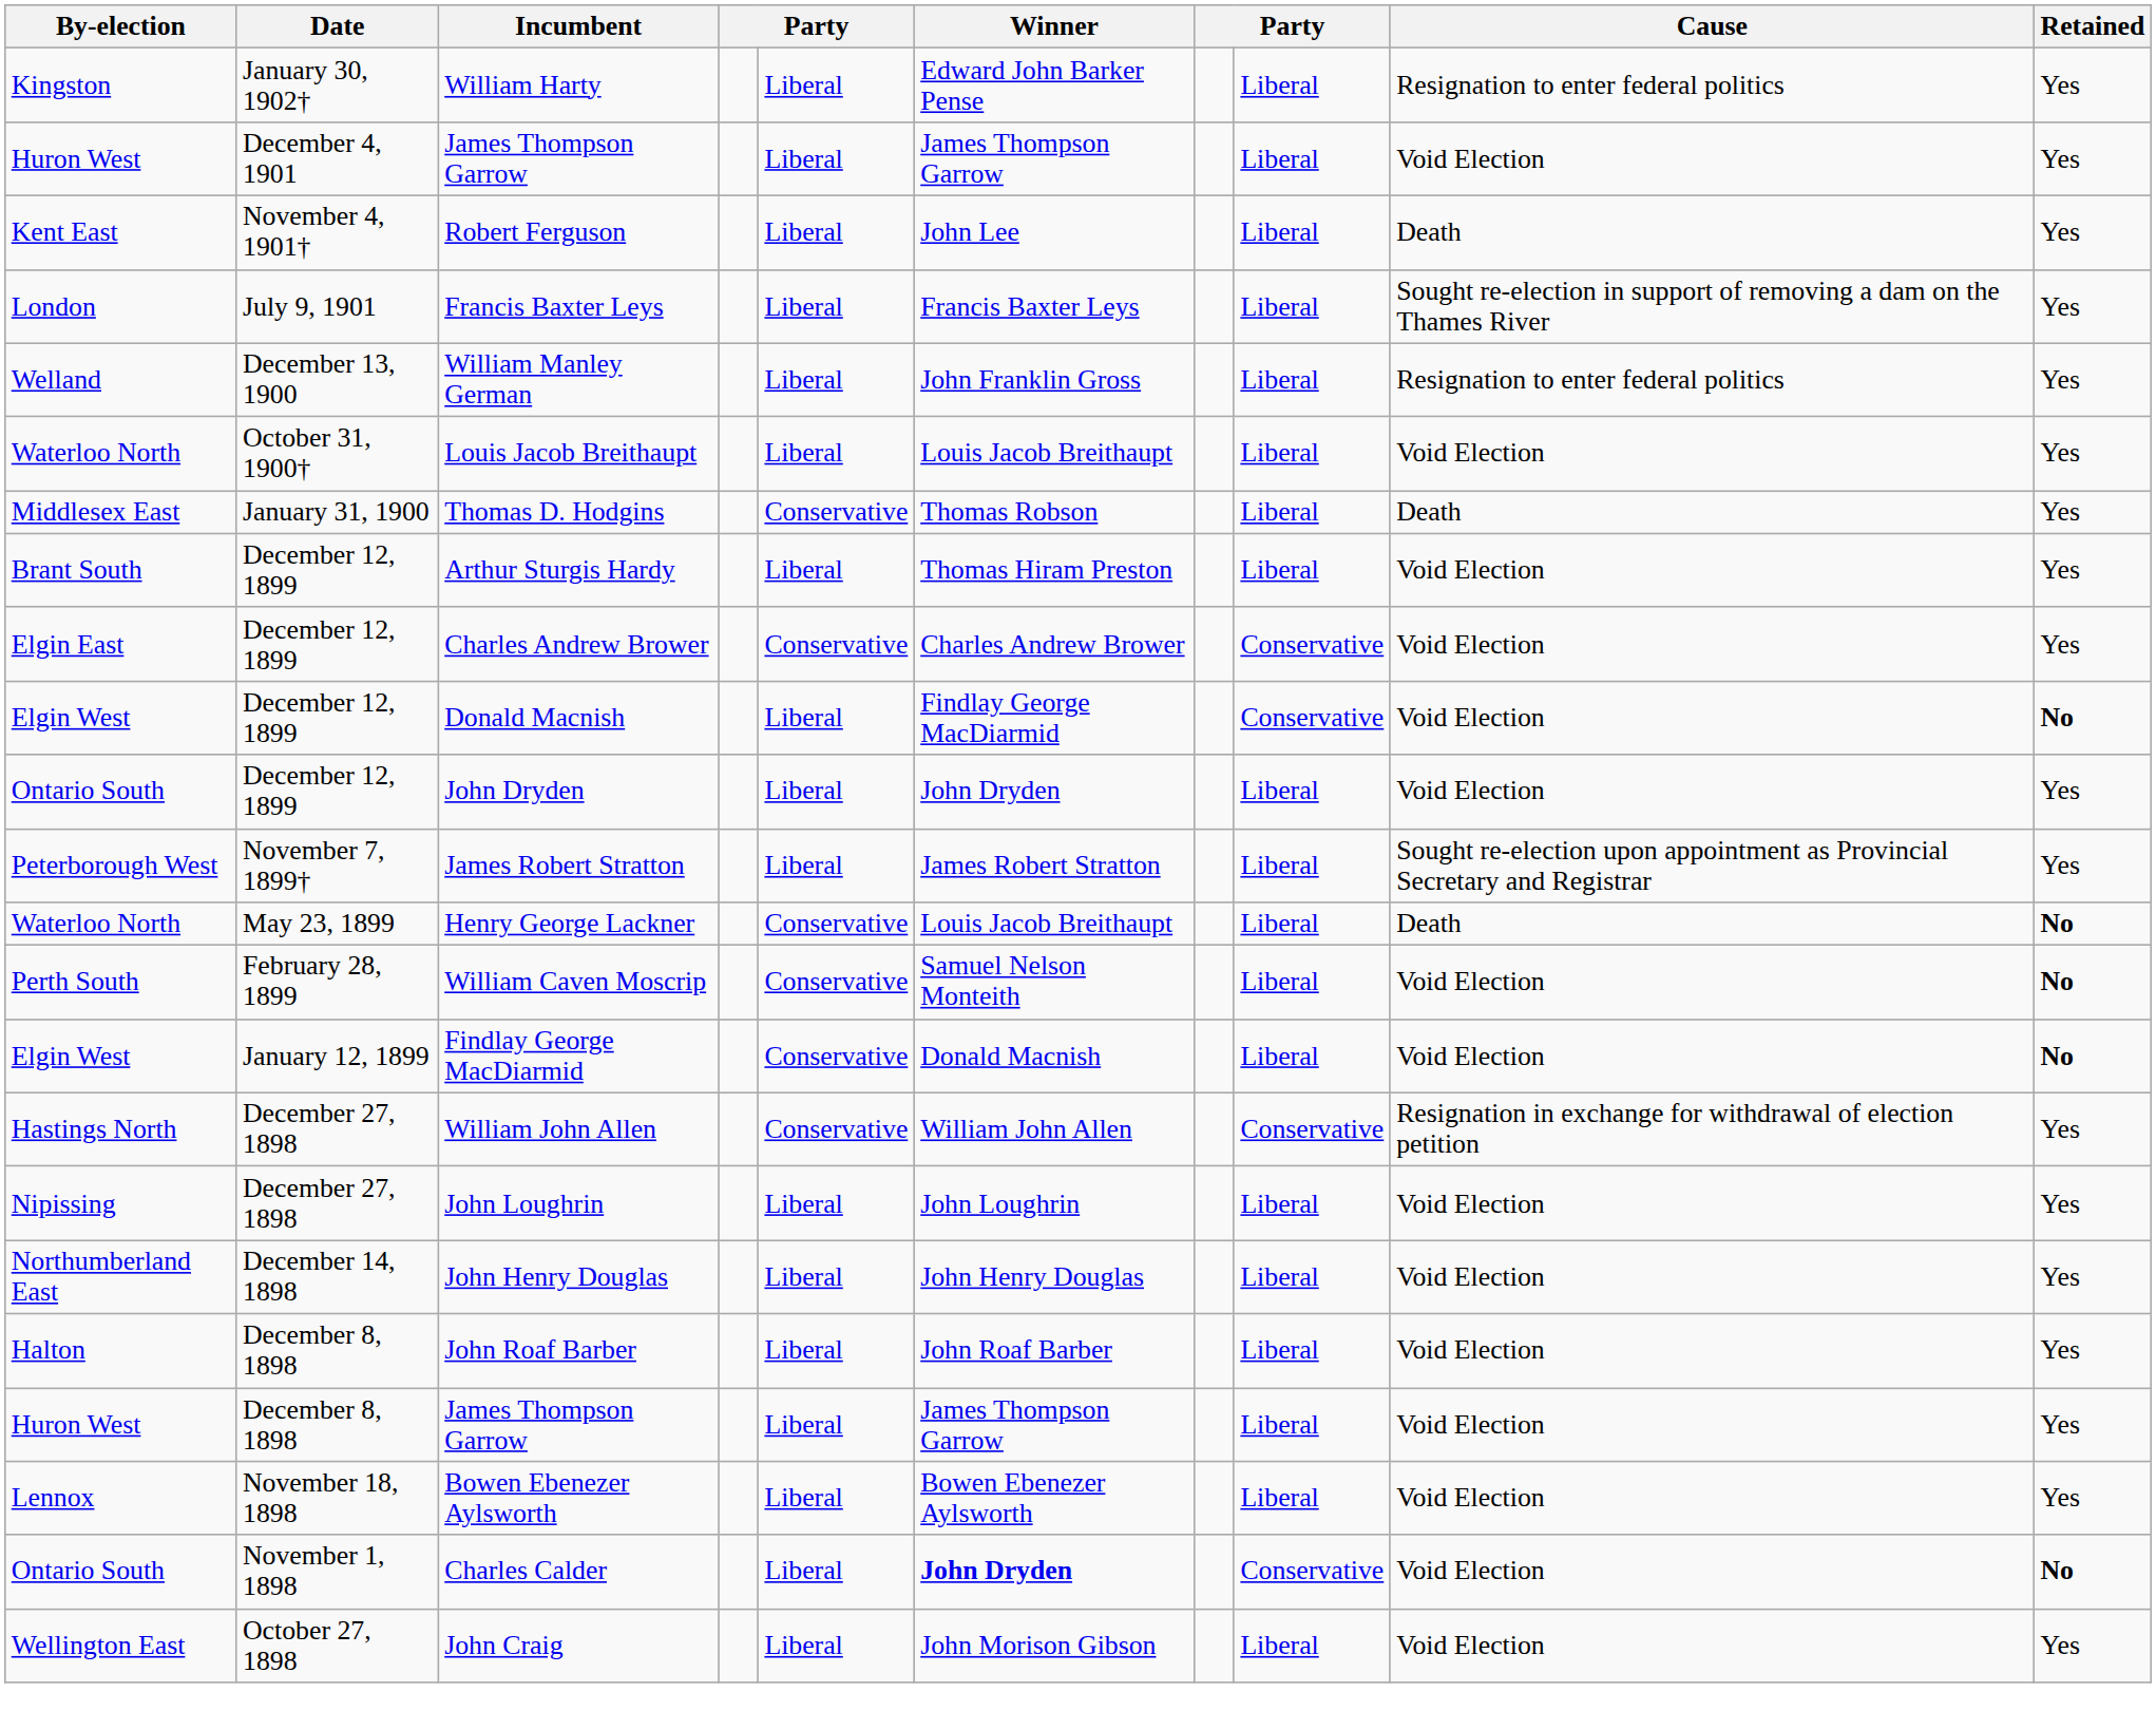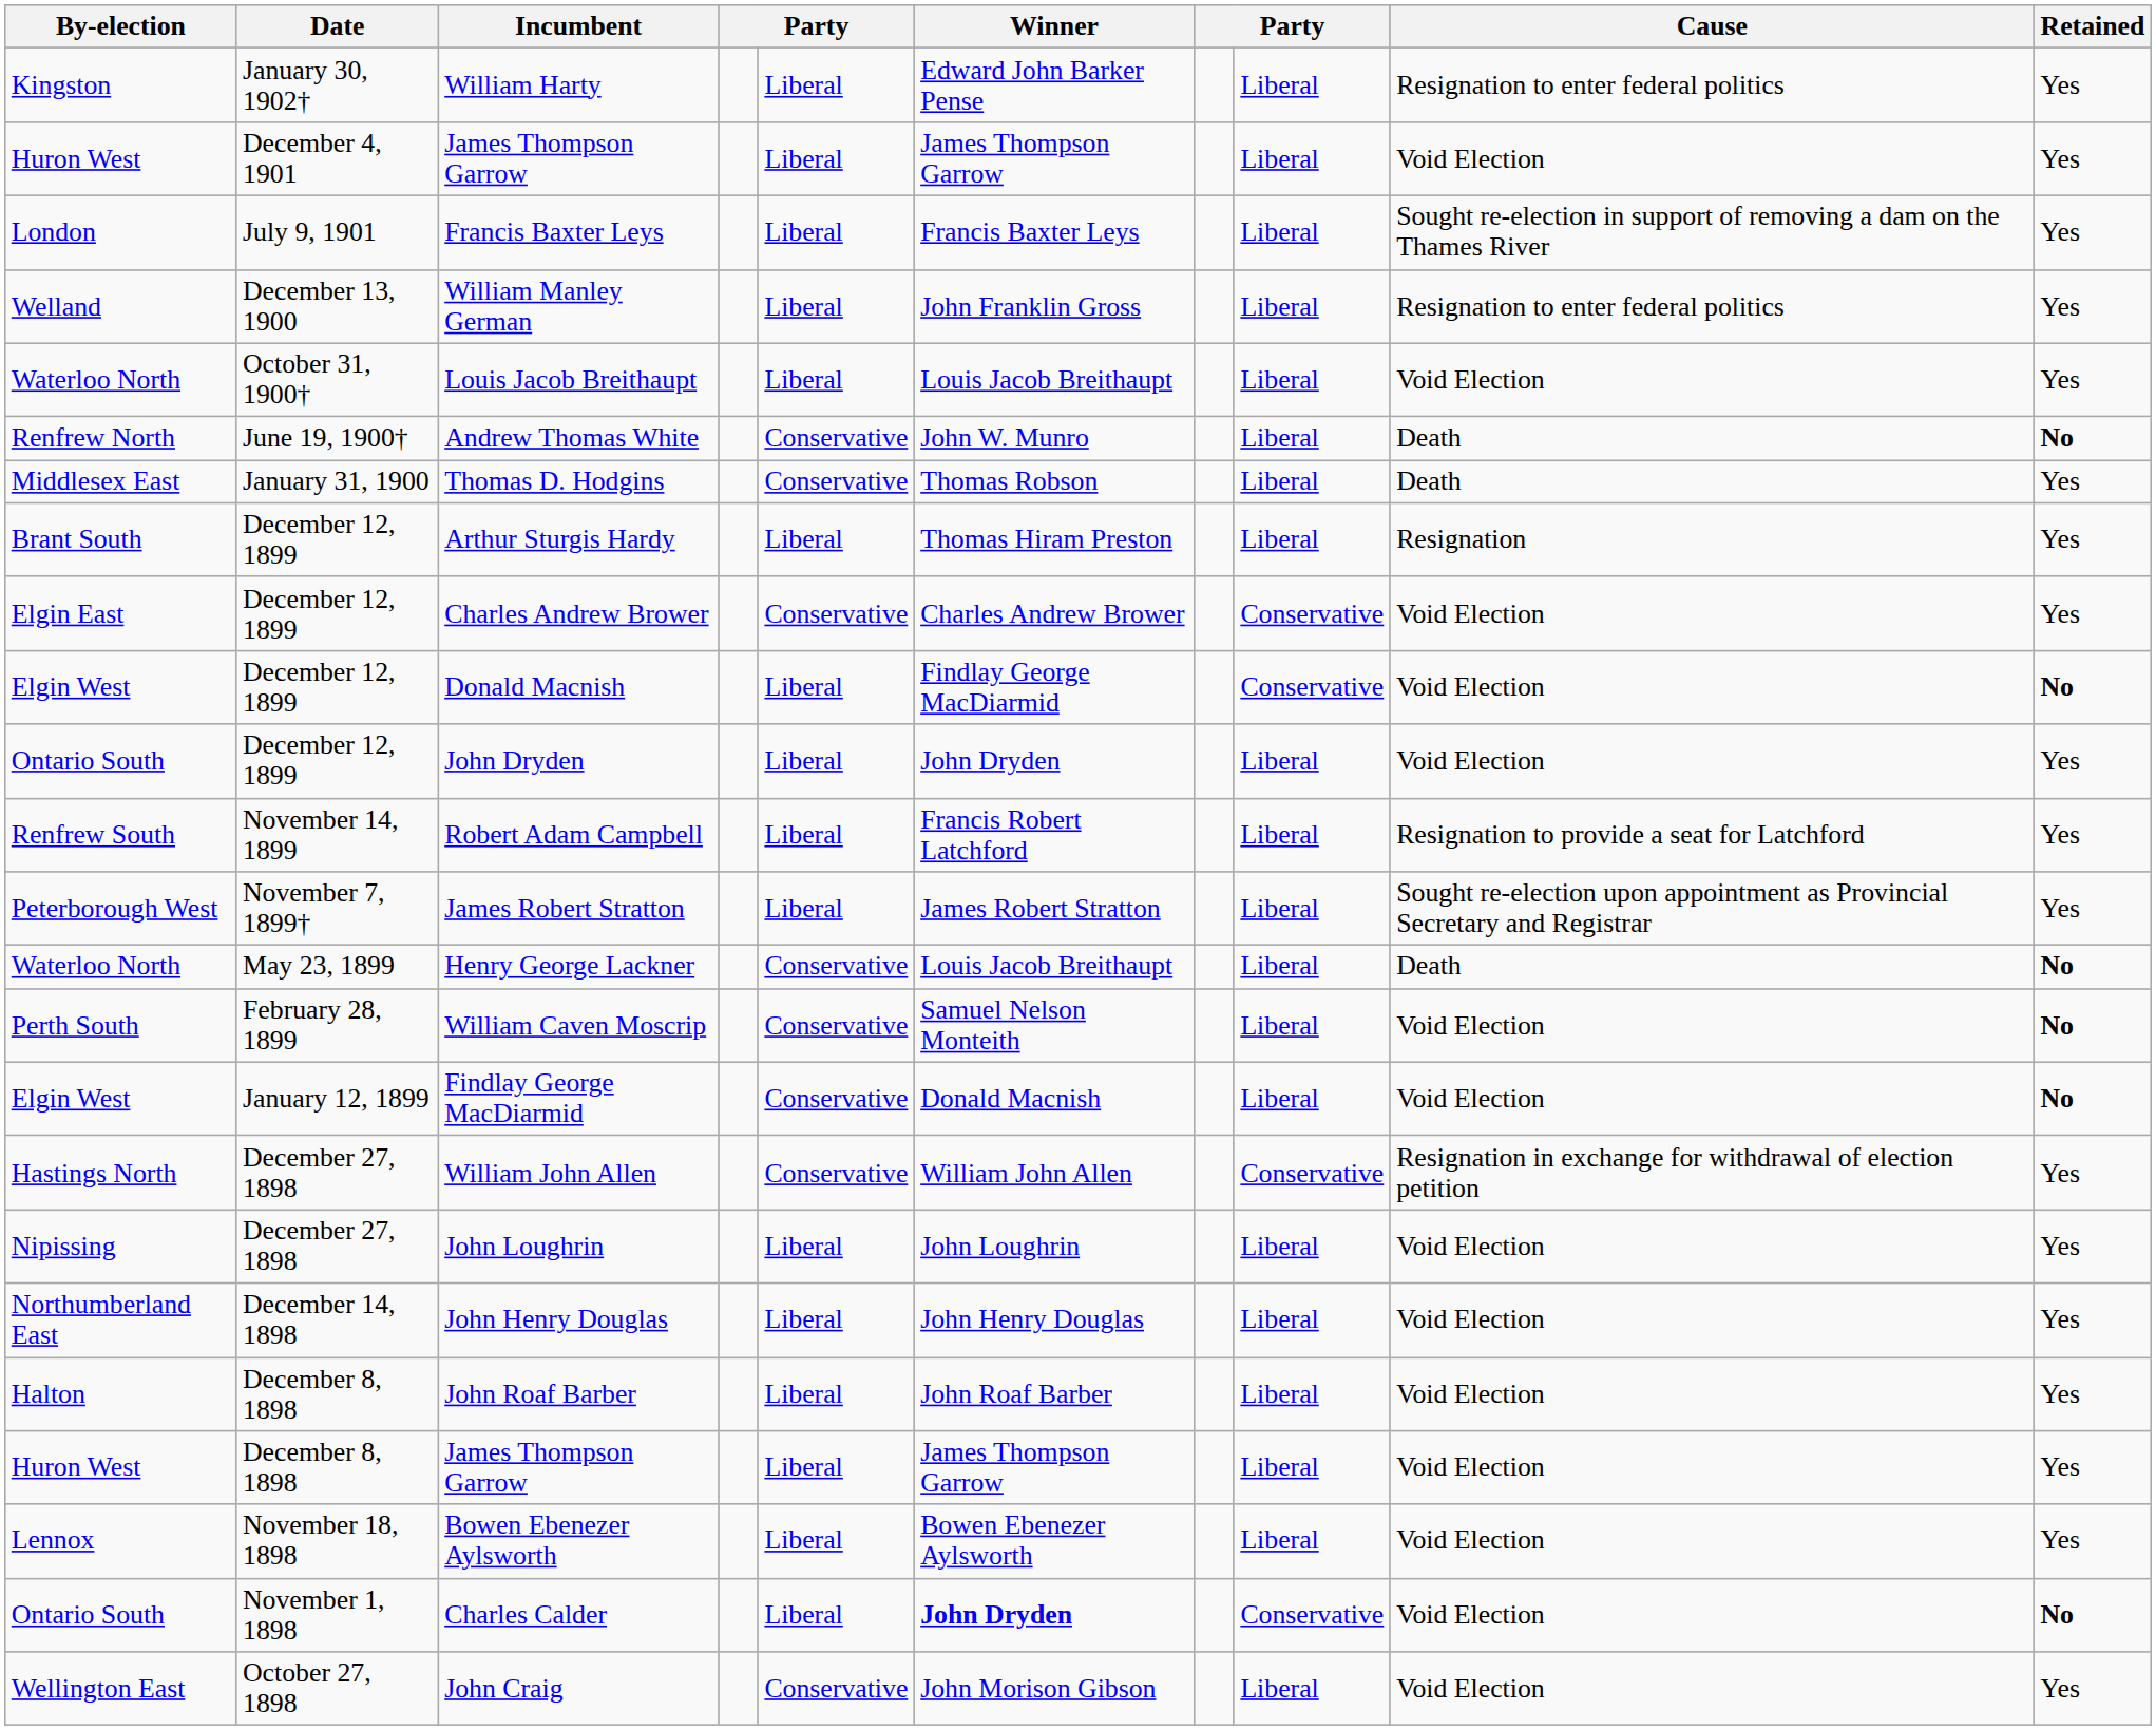 <table class=wikitable style="width:100%">
 <tr>
 <th>By-election</th>
 <th>Date</th>
 <th>Incumbent</th>
 <th colspan=2>Party</th>
 <th>Winner</th>
 <th colspan=2>Party</th>
 <th>Cause</th>
 <th>Retained</th>
 </tr>
 <tr>
 <td><a href='#'>Kingston</a></td>
 <td>January 30, 1902†</td>
 <td><a href='#'>William Harty</a></td>
 <td>    </td>
 <td><a href='#'>Liberal</a></td>
 <td><a href='#'>Edward John Barker Pense</a></td>
 <td>    </td>
 <td><a href='#'>Liberal</a></td>
 <td>Resignation to enter federal politics</td>
 <td>Yes</td>
 </tr>
 <tr>
 <td><a href='#'>Huron West</a></td>
 <td>December 4, 1901</td>
 <td><a href='#'>James Thompson Garrow</a></td>
 <td>    </td>
 <td><a href='#'>Liberal</a></td>
 <td><a href='#'>James Thompson Garrow</a></td>
 <td>    </td>
 <td><a href='#'>Liberal</a></td>
 <td>Void Election</td>
-<td>Yes</td>
-</tr>
-<tr>
-<td><a href='#'>Kent East</a></td>
-<td>November 4, 1901†</td>
-<td><a href='#'>Robert Ferguson</a></td>
-<td>    </td>
-<td><a href='#'>Liberal</a></td>
-<td><a href='#'>John Lee</a></td>
-<td>    </td>
-<td><a href='#'>Liberal</a></td>
-<td>Death</td>
 <td>Yes</td>
 </tr>
 <tr>
 <td><a href='#'>London</a></td>
 <td>July 9, 1901</td>
 <td><a href='#'>Francis Baxter Leys</a></td>
 <td>    </td>
 <td><a href='#'>Liberal</a></td>
 <td><a href='#'>Francis Baxter Leys</a></td>
 <td>    </td>
 <td><a href='#'>Liberal</a></td>
 <td>Sought re-election in support of removing a dam on the Thames River</td>
 <td>Yes</td>
 </tr>
 <tr>
 <td><a href='#'>Welland</a></td>
 <td>December 13, 1900</td>
 <td><a href='#'>William Manley German</a></td>
 <td>    </td>
 <td><a href='#'>Liberal</a></td>
 <td><a href='#'>John Franklin Gross</a></td>
 <td>    </td>
 <td><a href='#'>Liberal</a></td>
 <td>Resignation to enter federal politics</td>
 <td>Yes</td>
 </tr>
 <tr>
 <td><a href='#'>Waterloo North</a></td>
 <td>October 31, 1900†</td>
 <td><a href='#'>Louis Jacob Breithaupt</a></td>
 <td>    </td>
 <td><a href='#'>Liberal</a></td>
 <td><a href='#'>Louis Jacob Breithaupt</a></td>
 <td>    </td>
 <td><a href='#'>Liberal</a></td>
 <td>Void Election</td>
 <td>Yes</td>
 </tr>
 <tr>
+<td><a href='#'>Renfrew North</a></td>
+<td>June 19, 1900†</td>
+<td><a href='#'>Andrew Thomas White</a></td>
+<td>    </td>
+<td><a href='#'>Conservative</a></td>
+<td><a href='#'>John W. Munro</a></td>
+<td>    </td>
+<td><a href='#'>Liberal</a></td>
+<td>Death</td>
+<td><strong>No</strong></td>
+</tr>
+<tr>
 <td><a href='#'>Middlesex East</a></td>
 <td>January 31, 1900</td>
 <td><a href='#'>Thomas D. Hodgins</a></td>
 <td>    </td>
 <td><a href='#'>Conservative</a></td>
 <td><a href='#'>Thomas Robson</a></td>
 <td>    </td>
 <td><a href='#'>Liberal</a></td>
 <td>Death</td>
 <td>Yes</td>
 </tr>
 <tr>
 <td><a href='#'>Brant South</a></td>
 <td>December 12, 1899</td>
 <td><a href='#'>Arthur Sturgis Hardy</a></td>
 <td>    </td>
 <td><a href='#'>Liberal</a></td>
 <td><a href='#'>Thomas Hiram Preston</a></td>
 <td>    </td>
 <td><a href='#'>Liberal</a></td>
-<td>Void Election</td>
+<td>Resignation</td>
 <td>Yes</td>
 </tr>
 <tr>
 <td><a href='#'>Elgin East</a></td>
 <td>December 12, 1899</td>
 <td><a href='#'>Charles Andrew Brower</a></td>
 <td>    </td>
 <td><a href='#'>Conservative</a></td>
 <td><a href='#'>Charles Andrew Brower</a></td>
 <td>    </td>
 <td><a href='#'>Conservative</a></td>
 <td>Void Election</td>
 <td>Yes</td>
 </tr>
 <tr>
 <td><a href='#'>Elgin West</a></td>
 <td>December 12, 1899</td>
 <td><a href='#'>Donald Macnish</a></td>
 <td>    </td>
 <td><a href='#'>Liberal</a></td>
 <td><a href='#'>Findlay George MacDiarmid</a></td>
 <td>    </td>
 <td><a href='#'>Conservative</a></td>
 <td>Void Election</td>
 <td><strong>No</strong></td>
 </tr>
 <tr>
 <td><a href='#'>Ontario South</a></td>
 <td>December 12, 1899</td>
 <td><a href='#'>John Dryden</a></td>
 <td>    </td>
 <td><a href='#'>Liberal</a></td>
 <td><a href='#'>John Dryden</a></td>
 <td>    </td>
 <td><a href='#'>Liberal</a></td>
 <td>Void Election</td>
+<td>Yes</td>
+</tr>
+<tr>
+<td><a href='#'>Renfrew South</a></td>
+<td>November 14, 1899</td>
+<td><a href='#'>Robert Adam Campbell</a></td>
+<td>    </td>
+<td><a href='#'>Liberal</a></td>
+<td><a href='#'>Francis Robert Latchford</a></td>
+<td>    </td>
+<td><a href='#'>Liberal</a></td>
+<td>Resignation to provide a seat for Latchford</td>
 <td>Yes</td>
 </tr>
 <tr>
 <td><a href='#'>Peterborough West</a></td>
 <td>November 7, 1899†</td>
 <td><a href='#'>James Robert Stratton</a></td>
 <td>    </td>
 <td><a href='#'>Liberal</a></td>
 <td><a href='#'>James Robert Stratton</a></td>
 <td>    </td>
 <td><a href='#'>Liberal</a></td>
 <td>Sought re-election upon appointment as Provincial Secretary and Registrar</td>
 <td>Yes</td>
 </tr>
 <tr>
 <td><a href='#'>Waterloo North</a></td>
 <td>May 23, 1899</td>
 <td><a href='#'>Henry George Lackner</a></td>
 <td>    </td>
 <td><a href='#'>Conservative</a></td>
 <td><a href='#'>Louis Jacob Breithaupt</a></td>
 <td>    </td>
 <td><a href='#'>Liberal</a></td>
 <td>Death</td>
 <td><strong>No</strong></td>
 </tr>
 <tr>
 <td><a href='#'>Perth South</a></td>
 <td>February 28, 1899</td>
 <td><a href='#'>William Caven Moscrip</a></td>
 <td>    </td>
 <td><a href='#'>Conservative</a></td>
 <td><a href='#'>Samuel Nelson Monteith</a></td>
 <td>    </td>
 <td><a href='#'>Liberal</a></td>
 <td>Void Election</td>
 <td><strong>No</strong></td>
 </tr>
 <tr>
 <td><a href='#'>Elgin West</a></td>
 <td>January 12, 1899</td>
 <td><a href='#'>Findlay George MacDiarmid</a></td>
 <td>   </td>
 <td><a href='#'>Conservative</a></td>
 <td><a href='#'>Donald Macnish</a></td>
 <td>    </td>
 <td><a href='#'>Liberal</a></td>
 <td>Void Election</td>
 <td><strong>No</strong></td>
 </tr>
 <tr>
 <td><a href='#'>Hastings North</a></td>
 <td>December 27, 1898</td>
 <td><a href='#'>William John Allen</a></td>
 <td>    </td>
 <td><a href='#'>Conservative</a></td>
 <td><a href='#'>William John Allen</a></td>
 <td>    </td>
 <td><a href='#'>Conservative</a></td>
 <td>Resignation in exchange for withdrawal of election petition</td>
 <td>Yes</td>
 </tr>
 <tr>
 <td><a href='#'>Nipissing</a></td>
 <td>December 27, 1898</td>
 <td><a href='#'>John Loughrin</a></td>
 <td>    </td>
 <td><a href='#'>Liberal</a></td>
 <td><a href='#'>John Loughrin</a></td>
 <td>    </td>
 <td><a href='#'>Liberal</a></td>
 <td>Void Election</td>
 <td>Yes</td>
 </tr>
 <tr>
 <td><a href='#'>Northumberland East</a></td>
 <td>December 14, 1898</td>
 <td><a href='#'>John Henry Douglas</a></td>
 <td>    </td>
 <td><a href='#'>Liberal</a></td>
 <td><a href='#'>John Henry Douglas</a></td>
 <td>    </td>
 <td><a href='#'>Liberal</a></td>
 <td>Void Election</td>
 <td>Yes</td>
 </tr>
 <tr>
 <td><a href='#'>Halton</a></td>
 <td>December 8, 1898</td>
 <td><a href='#'>John Roaf Barber</a></td>
 <td>    </td>
 <td><a href='#'>Liberal</a></td>
 <td><a href='#'>John Roaf Barber</a></td>
 <td>    </td>
 <td><a href='#'>Liberal</a></td>
 <td>Void Election</td>
 <td>Yes</td>
 </tr>
 <tr>
 <td><a href='#'>Huron West</a></td>
 <td>December 8, 1898</td>
 <td><a href='#'>James Thompson Garrow</a></td>
 <td>    </td>
 <td><a href='#'>Liberal</a></td>
 <td><a href='#'>James Thompson Garrow</a></td>
 <td>    </td>
 <td><a href='#'>Liberal</a></td>
 <td>Void Election</td>
 <td>Yes</td>
 </tr>
 <tr>
 <td><a href='#'>Lennox</a></td>
 <td>November 18, 1898</td>
 <td><a href='#'>Bowen Ebenezer Aylsworth</a></td>
 <td>    </td>
 <td><a href='#'>Liberal</a></td>
 <td><a href='#'>Bowen Ebenezer Aylsworth</a></td>
 <td>    </td>
 <td><a href='#'>Liberal</a></td>
 <td>Void Election</td>
 <td>Yes</td>
 </tr>
 <tr>
 <td><a href='#'>Ontario South</a></td>
 <td>November 1, 1898</td>
 <td><a href='#'>Charles Calder</a></td>
 <td>    </td>
 <td><a href='#'>Liberal</a></td>
 <td><strong><a href='#'>John Dryden</a></strong></td>
 <td>    </td>
 <td><a href='#'>Conservative</a></td>
 <td>Void Election</td>
 <td><strong>No</strong></td>
 </tr>
 <tr>
 <td><a href='#'>Wellington East</a></td>
 <td>October 27, 1898</td>
 <td><a href='#'>John Craig</a></td>
 <td>    </td>
-<td><a href='#'>Liberal</a></td>
+<td><a href='#'>Conservative</a></td>
 <td><a href='#'>John Morison Gibson</a></td>
 <td>    </td>
 <td><a href='#'>Liberal</a></td>
 <td>Void Election</td>
 <td>Yes</td>
 </tr>
 </table>
